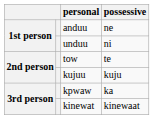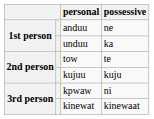 <table class="wikitable">
 <tr>
 <th colspan=2></th>
 <th>personal</th>
 <th>possessive</th>
 </tr>
 <tr>
 <th rowspan=2>1st person</th>
 <th></th>
 <td>anduu</td>
 <td>ne</td>
 </tr>
 <tr>
 <th></th>
 <td>unduu</td>
-<td>ni</td>
+<td>ka</td>
 </tr>
 <tr>
 <th rowspan=2>2nd person</th>
 <th></th>
 <td>tow</td>
 <td>te</td>
 </tr>
 <tr>
 <th></th>
 <td>kujuu</td>
 <td>kuju</td>
 </tr>
 <tr>
 <th rowspan=2>3rd person</th>
 <th></th>
 <td>kpwaw</td>
-<td>ka</td>
+<td>ni</td>
 </tr>
 <tr>
 <th></th>
 <td>kinewat</td>
 <td>kinewaat</td>
 </tr>
 </table>
